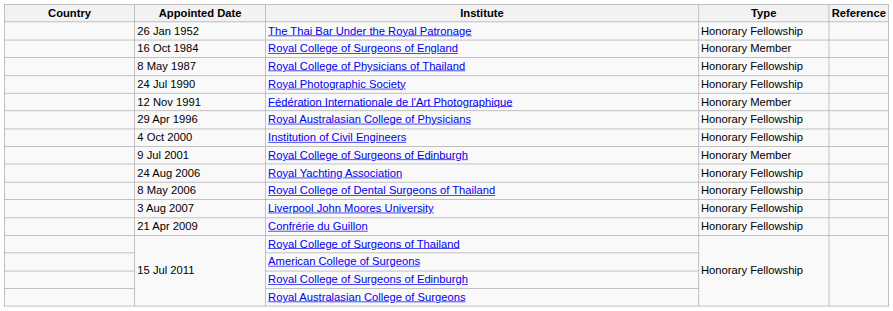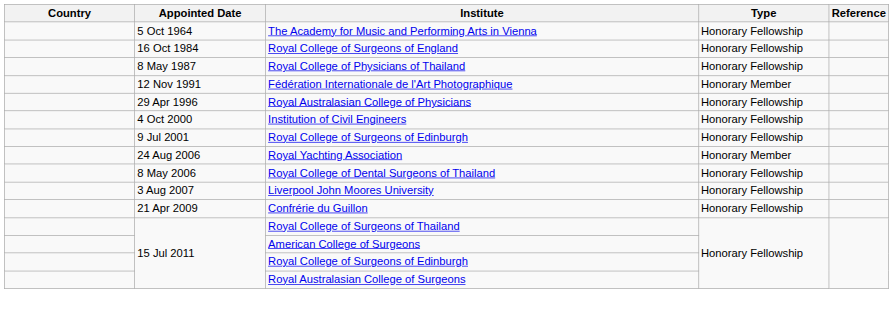 <table class="wikitable" width="100%">
 <tr>
 <th width="15%">Country</th>
 <th width="15%">Appointed Date</th>
 <th width="50%">Institute</th>
 <th width="15%">Type</th>
 <th width="5%">Reference</th>
 </tr>
 <tr>
 <td></td>
-<td>26 Jan 1952</td>
-<td><a href='#'>The Thai Bar Under the Royal Patronage</a></td>
+<td>5 Oct 1964</td>
+<td><a href='#'>The Academy for Music and Performing Arts in Vienna</a></td>
 <td>Honorary Fellowship</td>
 <td></td>
 </tr>
 <tr>
 <td></td>
 <td>16 Oct 1984</td>
 <td><a href='#'>Royal College of Surgeons of England</a></td>
-<td>Honorary Member</td>
+<td>Honorary Fellowship</td>
 <td></td>
 </tr>
 <tr>
 <td></td>
 <td>8 May 1987</td>
 <td><a href='#'>Royal College of Physicians of Thailand</a></td>
-<td>Honorary Fellowship</td>
-<td></td>
-</tr>
-<tr>
-<td></td>
-<td>24 Jul 1990</td>
-<td><a href='#'>Royal Photographic Society</a></td>
 <td>Honorary Fellowship</td>
 <td></td>
 </tr>
 <tr>
 <td></td>
 <td>12 Nov 1991</td>
 <td><a href='#'>Fédération Internationale de l'Art Photographique</a></td>
 <td>Honorary Member</td>
 <td></td>
 </tr>
 <tr>
 <td></td>
 <td>29 Apr 1996</td>
 <td><a href='#'>Royal Australasian College of Physicians</a></td>
 <td>Honorary Fellowship</td>
 <td></td>
 </tr>
 <tr>
 <td></td>
 <td>4 Oct 2000</td>
 <td><a href='#'>Institution of Civil Engineers</a></td>
 <td>Honorary Fellowship</td>
 <td></td>
 </tr>
 <tr>
 <td></td>
 <td>9 Jul 2001</td>
 <td><a href='#'>Royal College of Surgeons of Edinburgh</a></td>
-<td>Honorary Member</td>
+<td>Honorary Fellowship</td>
 <td></td>
 </tr>
 <tr>
 <td></td>
 <td>24 Aug 2006</td>
 <td><a href='#'>Royal Yachting Association</a></td>
-<td>Honorary Fellowship</td>
+<td>Honorary Member</td>
 <td></td>
 </tr>
 <tr>
 <td></td>
 <td>8 May 2006</td>
 <td><a href='#'>Royal College of Dental Surgeons of Thailand</a></td>
 <td>Honorary Fellowship</td>
 <td></td>
 </tr>
 <tr>
 <td></td>
 <td>3 Aug 2007</td>
 <td><a href='#'>Liverpool John Moores University</a></td>
 <td>Honorary Fellowship</td>
 <td></td>
 </tr>
 <tr>
 <td></td>
 <td>21 Apr 2009</td>
 <td><a href='#'>Confrérie du Guillon</a></td>
 <td>Honorary Fellowship</td>
 <td></td>
 </tr>
 <tr>
 <td></td>
 <td rowspan="4">15 Jul 2011</td>
 <td><a href='#'>Royal College of Surgeons of Thailand</a></td>
 <td rowspan="4">Honorary Fellowship</td>
 <td rowspan="4"></td>
 </tr>
 <tr>
 <td></td>
 <td><a href='#'>American College of Surgeons</a></td>
 </tr>
 <tr>
 <td></td>
 <td><a href='#'>Royal College of Surgeons of Edinburgh</a></td>
 </tr>
 <tr>
 <td></td>
 <td><a href='#'>Royal Australasian College of Surgeons</a></td>
 </tr>
 </table>
